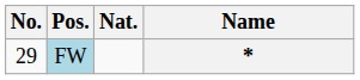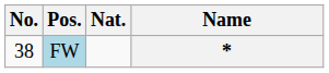 <table class="wikitable sortable plainrowheaders" style="text-align:center">
 <tr>
 <th scope="col">No.</th>
 <th scope="col">Pos.</th>
 <th scope="col">Nat.</th>
 <th width="150" scope="col">Name</th>
 </tr>
 <tr>
-<td>29</td>
+<td>38</td>
 <td style="background: lightblue;">FW</td>
 <td></td>
 <th scope="row"><em></em> *</th>
 </tr>
 </table>
